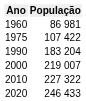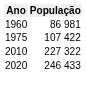 <table>
 <tr>
 <th style="background:#efefef;">Ano</th>
 <th style="background:#efefef;">População</th>
 </tr>
 <tr ---->
 <td>1960</td>
 <td align="right">86 981</td>
 </tr>
 <tr ---->
 <td>1975</td>
 <td align="right">107 422</td>
 </tr>
 <tr ---->
-<td>1990</td>
-<td align="right">183 204</td>
-</tr>
-<tr ---->
-<td>2000</td>
-<td align="right">219 007</td>
-</tr>
-<tr ---->
 <td>2010</td>
 <td align="right">227 322</td>
 </tr>
 <tr ---->
 <td>2020</td>
 <td align="right">246 433</td>
 </tr>
 </table>
